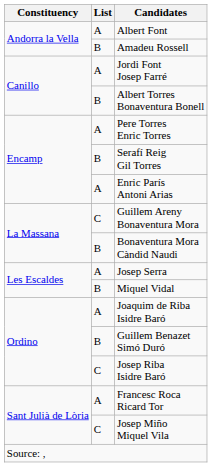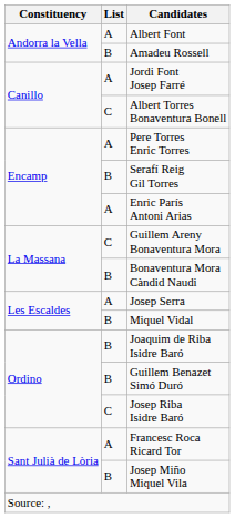 <table class=wikitable>
 <tr>
 <th>Constituency</th>
 <th>List</th>
 <th>Candidates</th>
 </tr>
 <tr>
 <td rowspan=2><a href='#'>Andorra la Vella</a></td>
 <td>A</td>
 <td>Albert Font</td>
 </tr>
 <tr>
 <td>B</td>
 <td>Amadeu Rossell</td>
 </tr>
 <tr>
 <td rowspan=2><a href='#'>Canillo</a></td>
 <td>A</td>
 <td>Jordi Font<br>Josep Farré</td>
 </tr>
 <tr>
-<td>B</td>
+<td>C</td>
 <td>Albert Torres<br>Bonaventura Bonell</td>
 </tr>
 <tr>
 <td rowspan=3><a href='#'>Encamp</a></td>
 <td>A</td>
 <td>Pere Torres<br>Enric Torres</td>
 </tr>
 <tr>
 <td>B</td>
 <td>Serafí Reig<br>Gil Torres</td>
 </tr>
 <tr>
 <td>A</td>
 <td>Enric París<br>Antoni Arias</td>
 </tr>
 <tr>
 <td rowspan=2><a href='#'>La Massana</a></td>
 <td>C</td>
 <td>Guillem Areny<br>Bonaventura Mora</td>
 </tr>
 <tr>
 <td>B</td>
 <td>Bonaventura Mora<br>Càndid Naudi</td>
 </tr>
 <tr>
 <td rowspan=2><a href='#'>Les Escaldes</a></td>
 <td>A</td>
 <td>Josep Serra</td>
 </tr>
 <tr>
 <td>B</td>
 <td>Miquel Vidal</td>
 </tr>
 <tr>
 <td rowspan=3><a href='#'>Ordino</a></td>
-<td>A</td>
+<td>B</td>
 <td>Joaquim de Riba<br>Isidre Baró</td>
 </tr>
 <tr>
 <td>B</td>
 <td>Guillem Benazet<br>Simó Duró</td>
 </tr>
 <tr>
 <td>C</td>
 <td>Josep Riba<br>Isidre Baró</td>
 </tr>
 <tr>
 <td rowspan=2><a href='#'>Sant Julià de Lòria</a></td>
 <td>A</td>
 <td>Francesc Roca<br>Ricard Tor</td>
 </tr>
 <tr>
-<td>C</td>
+<td>B</td>
 <td>Josep Miño<br>Miquel Vila</td>
 </tr>
 <tr>
 <td colspan=4>Source: , </td>
 </tr>
 </table>
